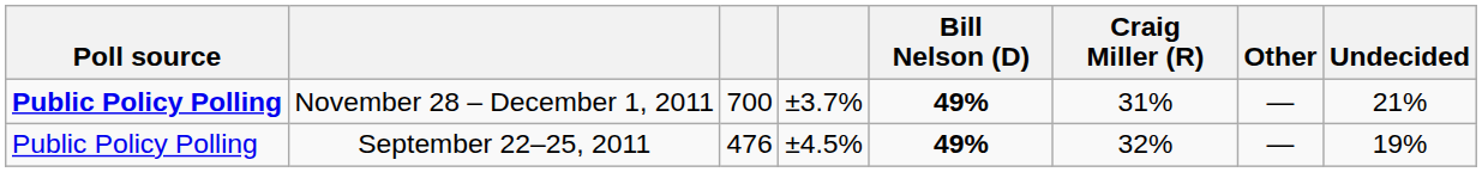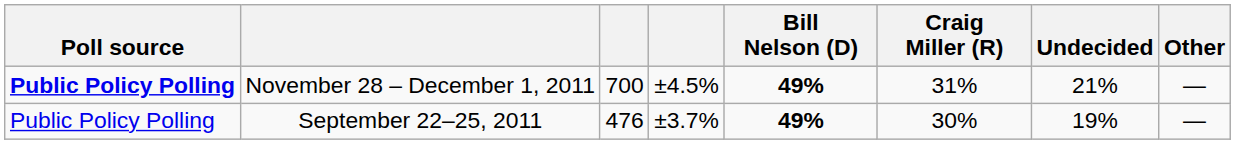 <table class="wikitable" style="text-align:center">
 <tr valign= bottom>
 <th>Poll source</th>
 <th></th>
 <th></th>
 <th></th>
 <th style="width:100px;">Bill<br>Nelson (D)</th>
 <th style="width:100px;">Craig<br>Miller (R)</th>
+<th>Undecided</th>
 <th>Other</th>
-<th>Undecided</th>
 </tr>
 <tr>
 <td align=left><strong><a href='#'>Public Policy Polling</a></strong></td>
 <td>November 28 – December 1, 2011</td>
 <td>700</td>
-<td>±3.7%</td>
+<td>±4.5%</td>
 <td><strong>49%</strong></td>
 <td>31%</td>
+<td>21%</td>
 <td>—</td>
-<td>21%</td>
 </tr>
 <tr>
 <td align=left><a href='#'>Public Policy Polling</a></td>
 <td>September 22–25, 2011</td>
 <td>476</td>
-<td>±4.5%</td>
+<td>±3.7%</td>
 <td><strong>49%</strong></td>
-<td>32%</td>
+<td>30%</td>
+<td>19%</td>
 <td>—</td>
-<td>19%</td>
 </tr>
 </table>
